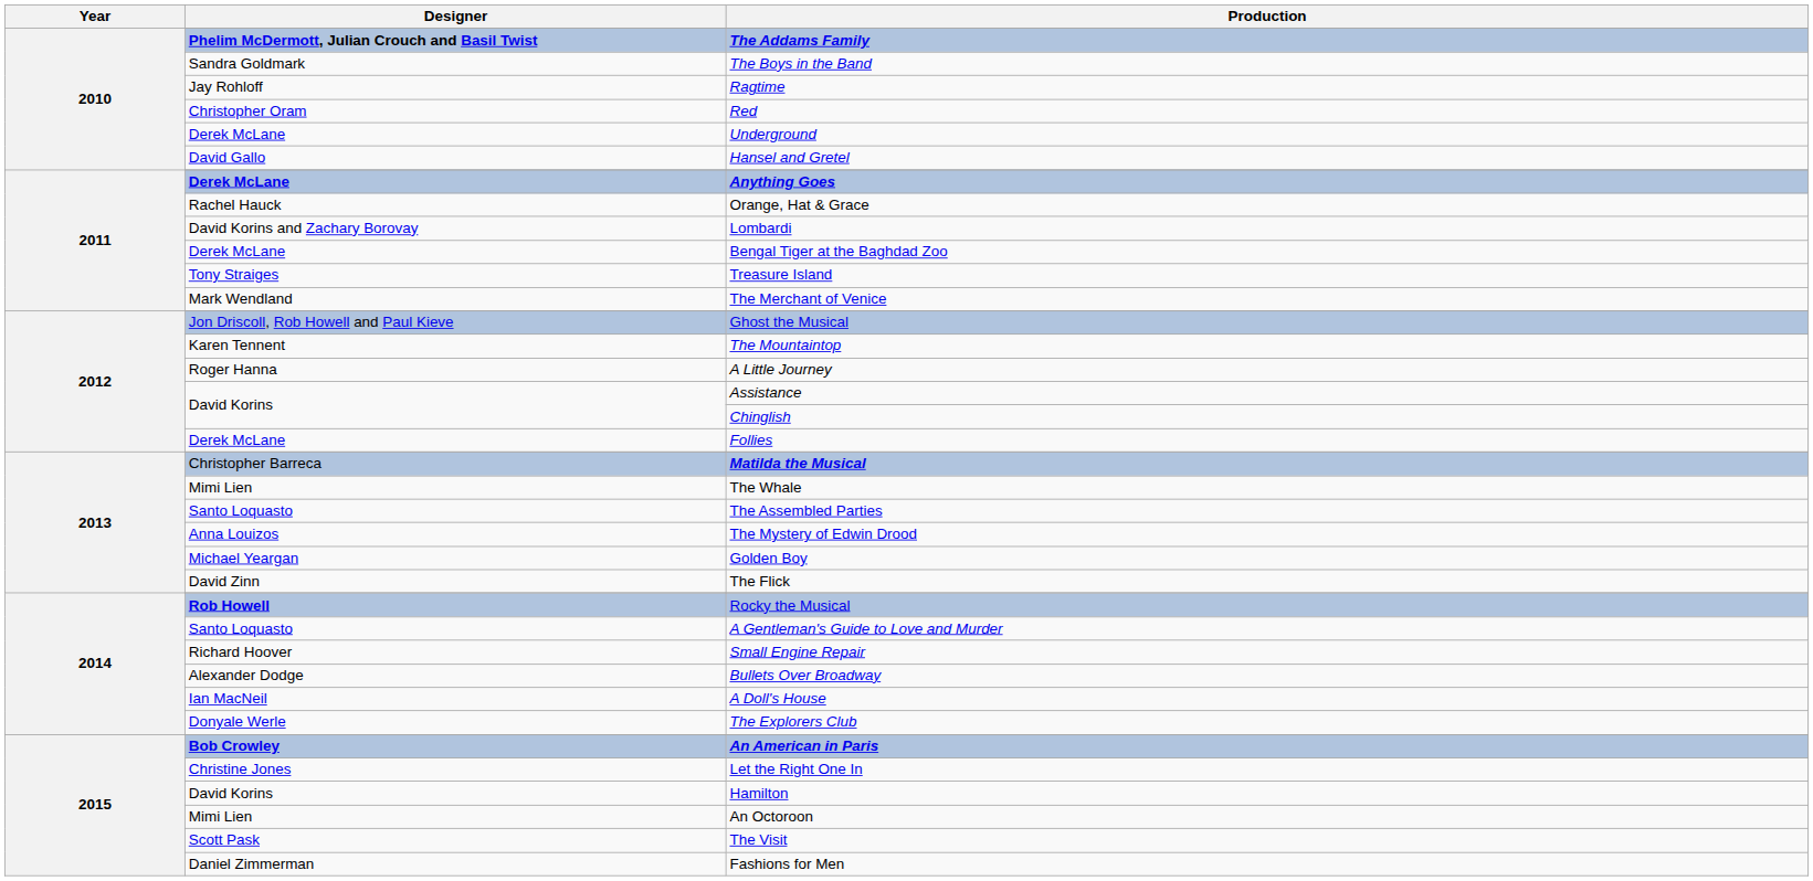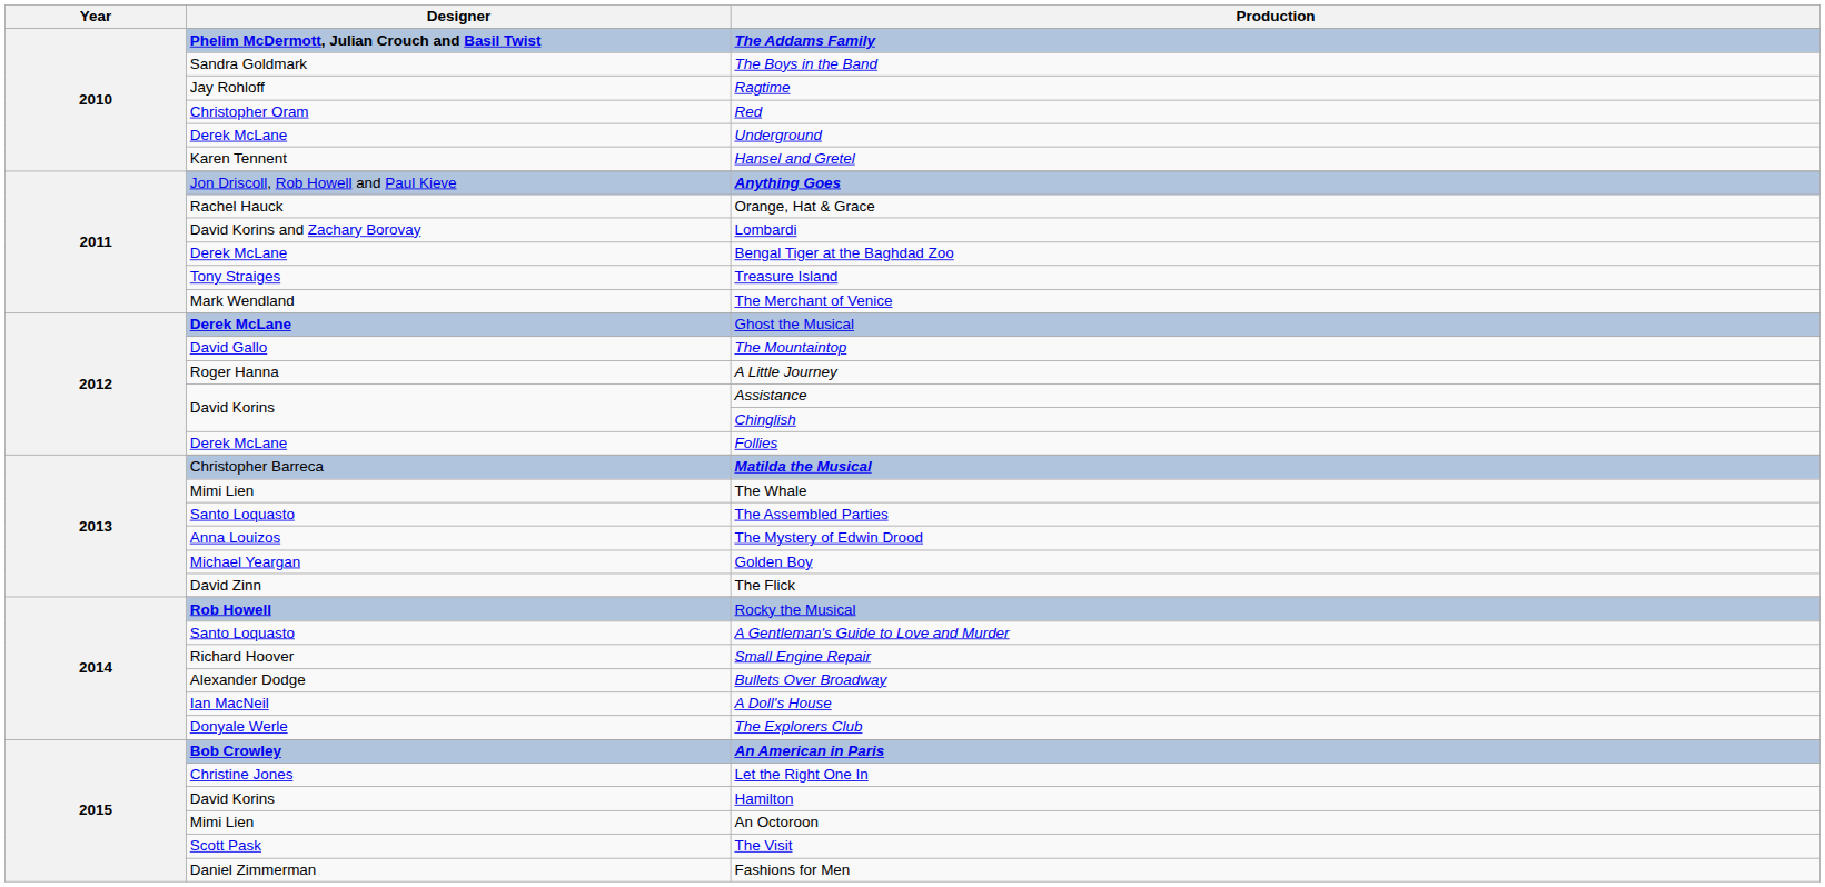 <table class="wikitable" style="width:98%;">
 <tr style="background:#bebebe;">
 <th style="width:10%;">Year</th>
 <th style="width:30%;">Designer</th>
 <th style="width:60%;">Production</th>
 </tr>
 <tr>
 <th rowspan="7">2010</th>
 </tr>
 <tr style="background:#B0C4DE">
 <td><strong><a href='#'>Phelim McDermott</a>, Julian Crouch and <a href='#'>Basil Twist</a></strong></td>
 <td><strong><em><a href='#'>The Addams Family</a></em></strong></td>
 </tr>
 <tr>
 <td>Sandra Goldmark</td>
 <td><em><a href='#'>The Boys in the Band</a></em></td>
 </tr>
 <tr>
 <td>Jay Rohloff</td>
 <td><em><a href='#'>Ragtime</a></em></td>
 </tr>
 <tr>
 <td><a href='#'>Christopher Oram</a></td>
 <td><em><a href='#'>Red</a></em></td>
 </tr>
 <tr>
 <td><a href='#'>Derek McLane</a></td>
 <td><em><a href='#'>Underground</a></em></td>
 </tr>
 <tr>
-<td><a href='#'>David Gallo</a></td>
+<td>Karen Tennent</td>
 <td><em><a href='#'>Hansel and Gretel</a></em></td>
 </tr>
 <tr>
 <th rowspan="7">2011</th>
 </tr>
 <tr style="background:#B0C4DE">
-<td><strong><a href='#'>Derek McLane</a></strong></td>
+<td></strong><a href='#'>Jon Driscoll</a>, <a href='#'>Rob Howell</a> and <a href='#'>Paul Kieve</a><strong></td>
 <td><strong><em><a href='#'>Anything Goes</a><em> <strong></td>
 </tr>
 <tr>
 <td>Rachel Hauck</td>
 <td></em>Orange, Hat & Grace<em></td>
 </tr>
 <tr>
 <td>David Korins and <a href='#'>Zachary Borovay</a></td>
 <td></em><a href='#'>Lombardi</a><em></td>
 </tr>
 <tr>
 <td><a href='#'>Derek McLane</a></td>
 <td></em><a href='#'>Bengal Tiger at the Baghdad Zoo</a><em></td>
 </tr>
 <tr>
 <td><a href='#'>Tony Straiges</a></td>
 <td></em><a href='#'>Treasure Island</a><em></td>
 </tr>
 <tr>
 <td>Mark Wendland</td>
 <td></em><a href='#'>The Merchant of Venice</a><em></td>
 </tr>
 <tr>
 <th rowspan="7">2012</th>
 </tr>
 <tr style="background:#B0C4DE">
-<td></strong><a href='#'>Jon Driscoll</a>, <a href='#'>Rob Howell</a> and <a href='#'>Paul Kieve</a><strong></td>
+<td><strong><a href='#'>Derek McLane</a></strong></td>
 <td></em></strong><a href='#'>Ghost the Musical</a></em> </strong></td>
 </tr>
 <tr>
-<td>Karen Tennent</td>
+<td><a href='#'>David Gallo</a></td>
 <td><em><a href='#'>The Mountaintop</a></em></td>
 </tr>
 <tr>
 <td>Roger Hanna</td>
 <td><em>A Little Journey</em></td>
 </tr>
 <tr>
 <td rowspan="2">David Korins</td>
 <td><em>Assistance</em></td>
 </tr>
 <tr>
 <td><em><a href='#'>Chinglish</a></em></td>
 </tr>
 <tr>
 <td><a href='#'>Derek McLane</a></td>
 <td><em><a href='#'>Follies</a></em></td>
 </tr>
 <tr>
 <th rowspan="7">2013</th>
 </tr>
 <tr style="background:#B0C4DE">
 <td></strong>Christopher Barreca<strong></td>
 <td><strong><em><a href='#'>Matilda the Musical</a><em> <strong></td>
 </tr>
 <tr>
 <td>Mimi Lien</td>
 <td></em>The Whale<em></td>
 </tr>
 <tr>
 <td><a href='#'>Santo Loquasto</a></td>
 <td></em><a href='#'>The Assembled Parties</a><em></td>
 </tr>
 <tr>
 <td><a href='#'>Anna Louizos</a></td>
 <td></em><a href='#'>The Mystery of Edwin Drood</a><em></td>
 </tr>
 <tr>
 <td><a href='#'>Michael Yeargan</a></td>
 <td></em><a href='#'>Golden Boy</a><em></td>
 </tr>
 <tr>
 <td>David Zinn</td>
 <td></em>The Flick<em></td>
 </tr>
 <tr>
 <th rowspan="7">2014</th>
 </tr>
 <tr style="background:#B0C4DE">
 <td><strong><a href='#'>Rob Howell</a></strong></td>
 <td></em></strong><a href='#'>Rocky the Musical</a></em> </strong></td>
 </tr>
 <tr>
 <td><a href='#'>Santo Loquasto</a></td>
 <td><em><a href='#'>A Gentleman's Guide to Love and Murder</a></em></td>
 </tr>
 <tr>
 <td>Richard Hoover</td>
 <td><em><a href='#'>Small Engine Repair</a></em></td>
 </tr>
 <tr>
 <td>Alexander Dodge</td>
 <td><em><a href='#'>Bullets Over Broadway</a></em></td>
 </tr>
 <tr>
 <td><a href='#'>Ian MacNeil</a></td>
 <td><em><a href='#'>A Doll's House</a></em></td>
 </tr>
 <tr>
 <td><a href='#'>Donyale Werle</a></td>
 <td><em><a href='#'>The Explorers Club</a></em></td>
 </tr>
 <tr>
 <th rowspan="7">2015</th>
 </tr>
 <tr style="background:#B0C4DE">
 <td><strong><a href='#'>Bob Crowley</a></strong></td>
 <td><strong><em><a href='#'>An American in Paris</a><strong> <em></td>
 </tr>
 <tr>
 <td><a href='#'>Christine Jones</a></td>
 <td></em><a href='#'>Let the Right One In</a><em></td>
 </tr>
 <tr>
 <td>David Korins</td>
 <td></em><a href='#'>Hamilton</a><em></td>
 </tr>
 <tr>
 <td>Mimi Lien</td>
 <td></em>An Octoroon<em></td>
 </tr>
 <tr>
 <td><a href='#'>Scott Pask</a></td>
 <td></em><a href='#'>The Visit</a><em></td>
 </tr>
 <tr>
 <td>Daniel Zimmerman</td>
 <td></em>Fashions for Men<em></td>
 </tr>
 </table>
